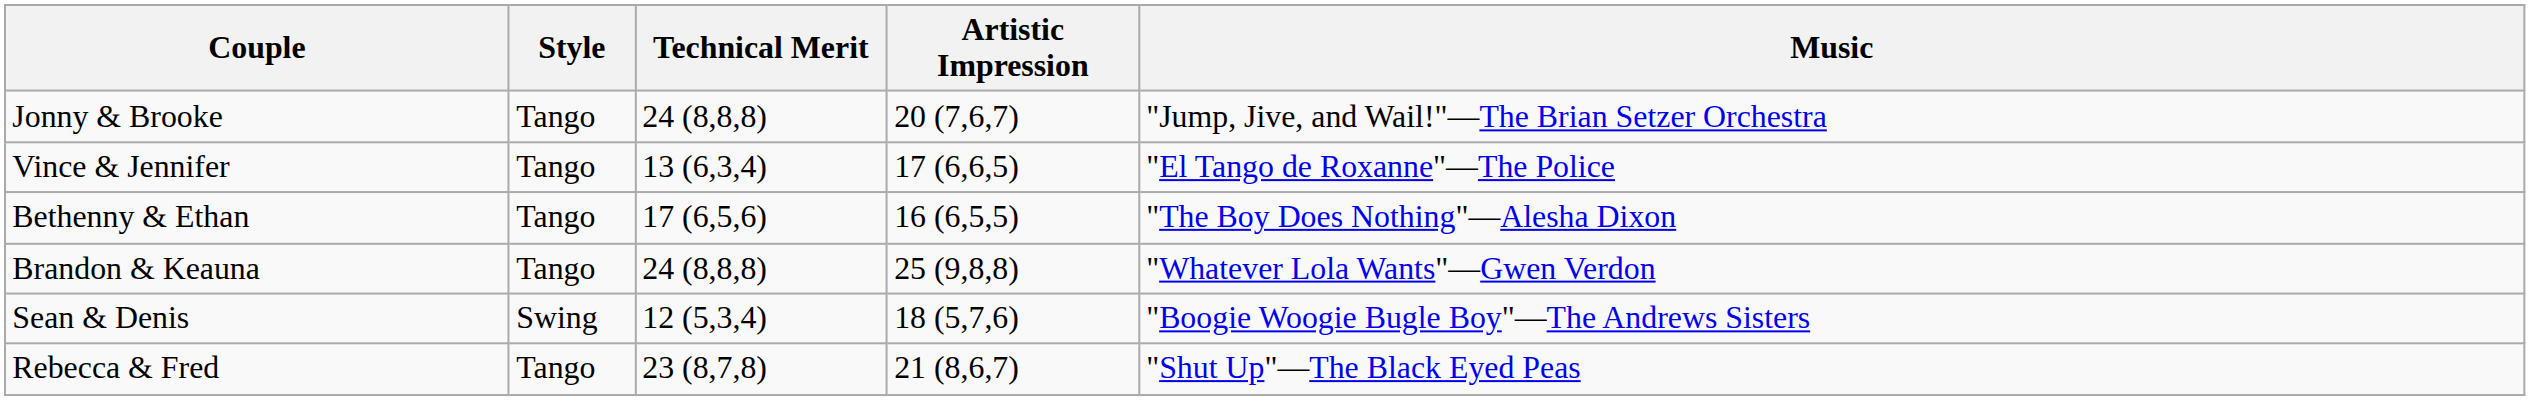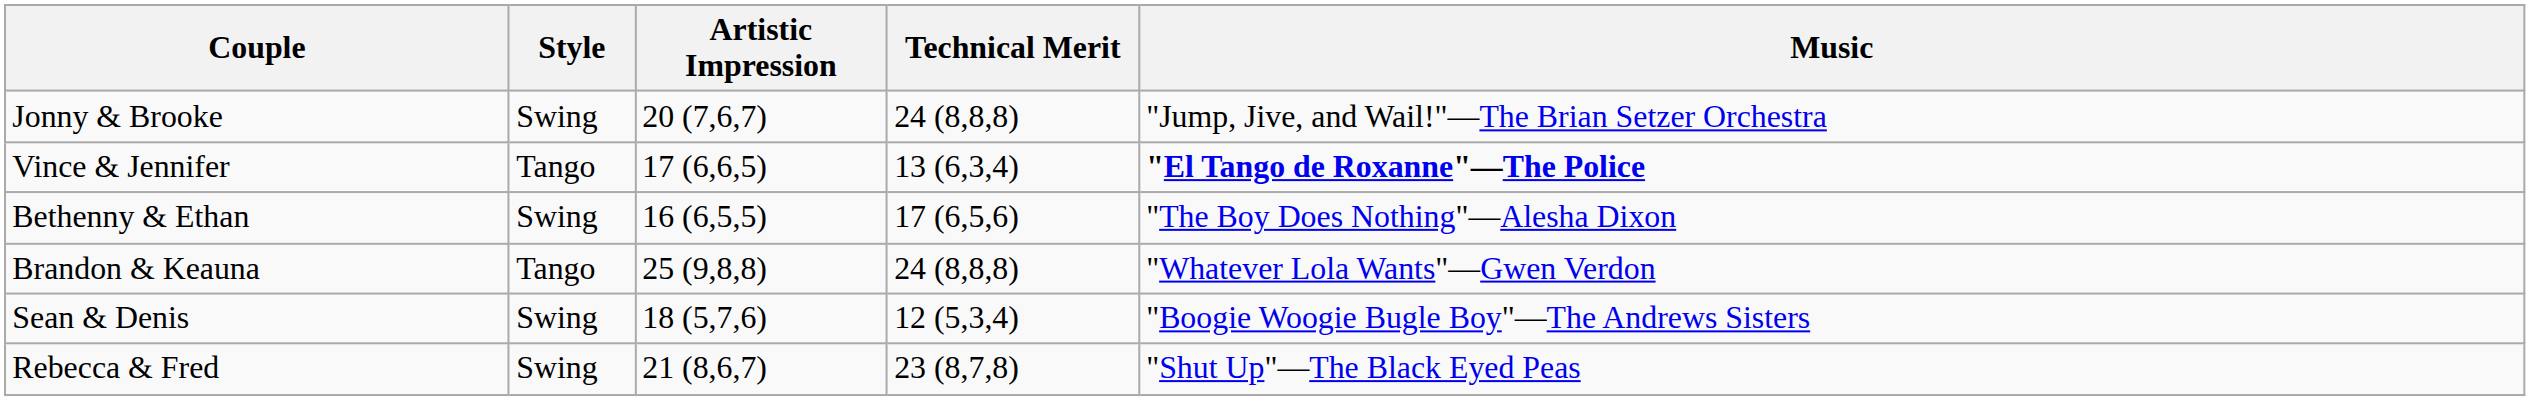 <table class="wikitable" style="width:80%;">
 <tr>
 <th style="width:20%;">Couple</th>
 <th style="width:5%;">Style</th>
+<th style="width:10%;">Artistic Impression</th>
 <th style="width:10%;">Technical Merit</th>
-<th style="width:10%;">Artistic Impression</th>
 <th style="width:60%;">Music</th>
 </tr>
 <tr>
 <td>Jonny & Brooke</td>
-<td>Tango</td>
+<td>Swing</td>
+<td>20 (7,6,7)</td>
 <td>24 (8,8,8)</td>
-<td>20 (7,6,7)</td>
 <td>"Jump, Jive, and Wail!"—<a href='#'>The Brian Setzer Orchestra</a></td>
 </tr>
 <tr>
 <td>Vince & Jennifer</td>
 <td>Tango</td>
+<td>17 (6,6,5)</td>
 <td>13 (6,3,4)</td>
-<td>17 (6,6,5)</td>
-<td>"<a href='#'>El Tango de Roxanne</a>"—<a href='#'>The Police</a></td>
+<td><strong>"<a href='#'>El Tango de Roxanne</a>"—<a href='#'>The Police</a></strong></td>
 </tr>
 <tr>
 <td>Bethenny & Ethan</td>
-<td>Tango</td>
+<td>Swing</td>
+<td>16 (6,5,5)</td>
 <td>17 (6,5,6)</td>
-<td>16 (6,5,5)</td>
 <td>"<a href='#'>The Boy Does Nothing</a>"—<a href='#'>Alesha Dixon</a></td>
 </tr>
 <tr>
 <td>Brandon & Keauna</td>
 <td>Tango</td>
+<td>25 (9,8,8)</td>
 <td>24 (8,8,8)</td>
-<td>25 (9,8,8)</td>
 <td>"<a href='#'>Whatever Lola Wants</a>"—<a href='#'>Gwen Verdon</a></td>
 </tr>
 <tr>
 <td>Sean & Denis</td>
 <td>Swing</td>
+<td>18 (5,7,6)</td>
 <td>12 (5,3,4)</td>
-<td>18 (5,7,6)</td>
 <td>"<a href='#'>Boogie Woogie Bugle Boy</a>"—<a href='#'>The Andrews Sisters</a></td>
 </tr>
 <tr>
 <td>Rebecca & Fred</td>
-<td>Tango</td>
+<td>Swing</td>
+<td>21 (8,6,7)</td>
 <td>23 (8,7,8)</td>
-<td>21 (8,6,7)</td>
 <td>"<a href='#'>Shut Up</a>"—<a href='#'>The Black Eyed Peas</a></td>
 </tr>
 </table>
